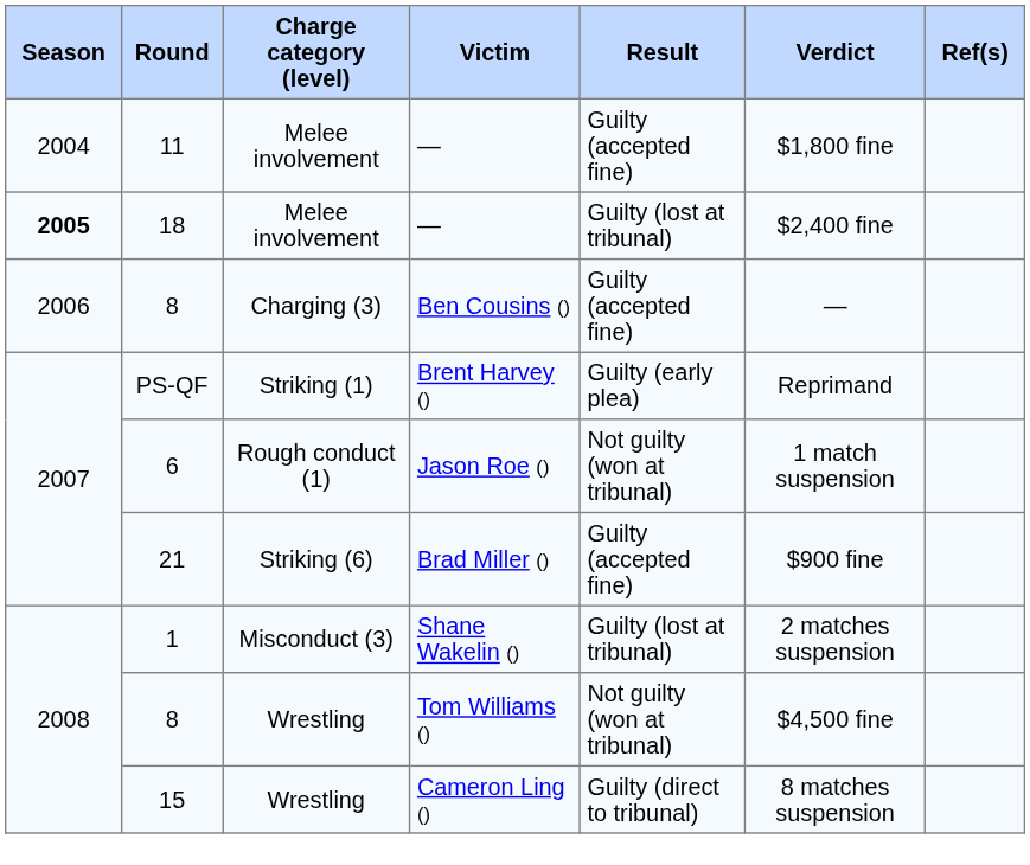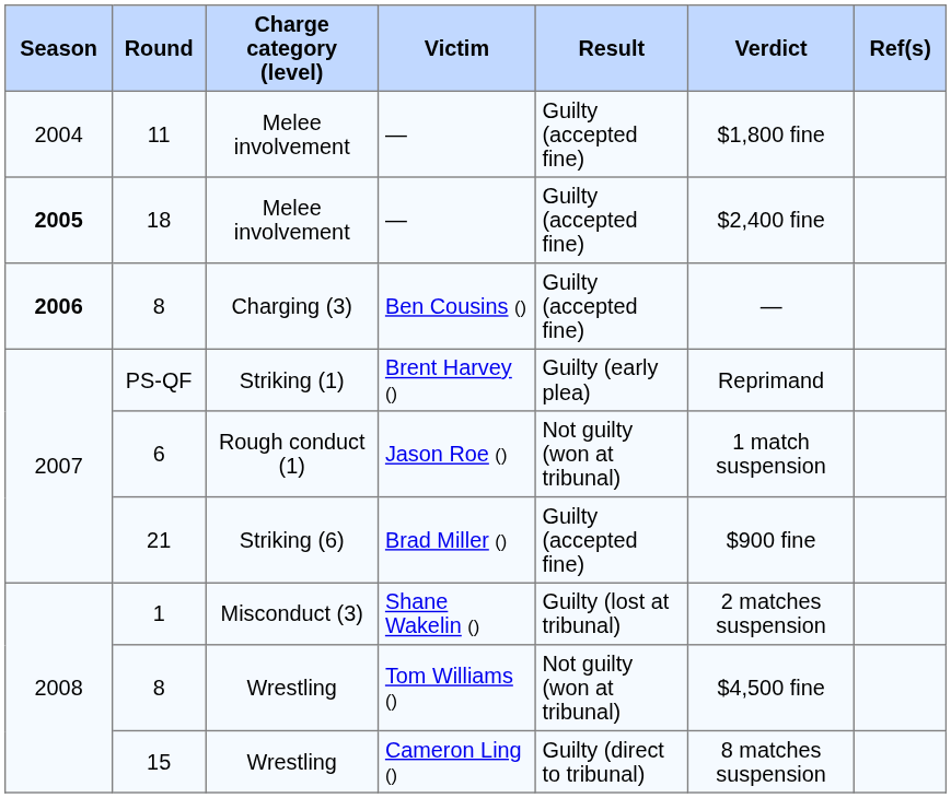 <table border="1" cellpadding="4" cellspacing="0"  style="text-align:center; font-size:90%; border-collapse:collapse; width:100%;">
 <tr style="background:#C1D8FF;">
 <th width=3%>Season</th>
 <th width=2%>Round</th>
 <th width=8%>Charge category (level)</th>
 <th style="width:10%;">Victim</th>
 <th width=8%>Result</th>
 <th width=8%>Verdict</th>
 <th width=3%>Ref(s)</th>
 </tr>
 <tr style="background:#F5FAFF;">
 <td>2004</td>
 <td>11</td>
 <td>Melee involvement</td>
 <td align=left>—</td>
 <td align=left>Guilty (accepted fine)</td>
 <td>$1,800 fine</td>
 <td></td>
 </tr>
 <tr style="background:#F5FAFF;">
 <td><strong>2005</strong></td>
 <td>18</td>
 <td>Melee involvement</td>
 <td align=left>—</td>
-<td align=left>Guilty (lost at tribunal)</td>
+<td align=left>Guilty (accepted fine)</td>
 <td>$2,400 fine</td>
 <td></td>
 </tr>
 <tr style="background:#F5FAFF;">
-<td>2006</td>
+<td><strong>2006</strong></td>
 <td>8</td>
 <td>Charging (3)</td>
 <td align=left><a href='#'>Ben Cousins</a> <small>()</small></td>
 <td align=left>Guilty (accepted fine)</td>
 <td>—</td>
 <td></td>
 </tr>
 <tr style="background:#F5FAFF;">
 <td rowspan=3>2007</td>
 <td>PS-QF</td>
 <td>Striking (1)</td>
 <td align=left><a href='#'>Brent Harvey</a> <small>()</small></td>
 <td align=left>Guilty (early plea)</td>
 <td>Reprimand</td>
 <td></td>
 </tr>
 <tr style="background:#F5FAFF;">
 <td>6</td>
 <td>Rough conduct (1)</td>
 <td align=left><a href='#'>Jason Roe</a> <small>()</small></td>
 <td align=left>Not guilty (won at tribunal)</td>
 <td>1 match suspension</td>
 <td></td>
 </tr>
 <tr style="background:#F5FAFF;">
 <td>21</td>
 <td>Striking (6)</td>
 <td align=left><a href='#'>Brad Miller</a> <small>()</small></td>
 <td align=left>Guilty (accepted fine)</td>
 <td>$900 fine</td>
 <td></td>
 </tr>
 <tr style="background:#F5FAFF;">
 <td rowspan=3>2008</td>
 <td>1</td>
 <td>Misconduct (3)</td>
 <td align=left><a href='#'>Shane Wakelin</a> <small>()</small></td>
 <td align=left>Guilty (lost at tribunal)</td>
 <td>2 matches suspension</td>
 <td></td>
 </tr>
 <tr style="background:#F5FAFF;">
 <td>8</td>
 <td>Wrestling</td>
 <td align=left><a href='#'>Tom Williams</a> <small>()</small></td>
 <td align=left>Not guilty (won at tribunal)</td>
 <td>$4,500 fine</td>
 <td></td>
 </tr>
 <tr style="background:#F5FAFF;">
 <td>15</td>
 <td>Wrestling</td>
 <td align=left><a href='#'>Cameron Ling</a> <small>()</small></td>
 <td align=left>Guilty (direct to tribunal)</td>
 <td>8 matches suspension</td>
 <td></td>
 </tr>
 </table>
